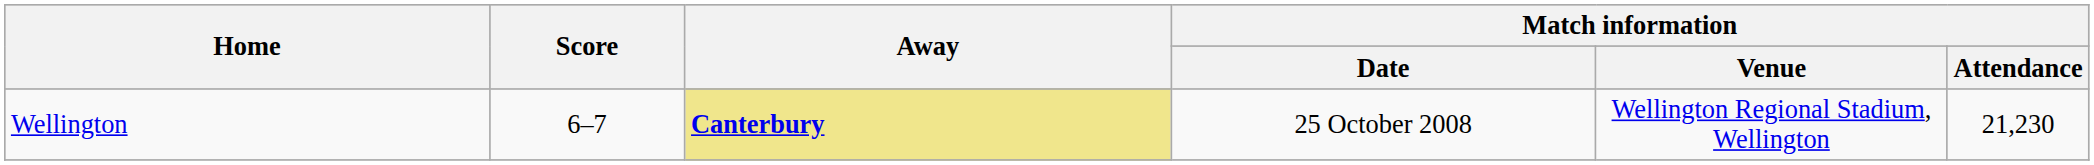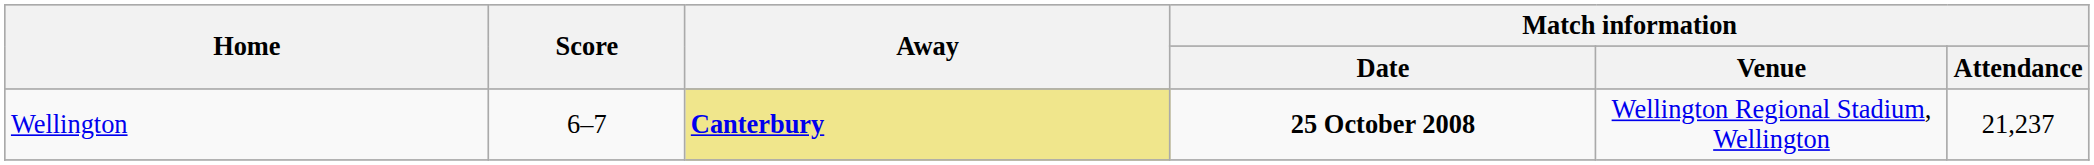 <table class="wikitable" style="text-align:center" width=100%>
 <tr>
 <th rowspan=2 width=25%>Home</th>
 <th rowspan=2 width=10%>Score</th>
 <th rowspan=2 width=25%>Away</th>
 <th colspan=6>Match information</th>
 </tr>
 <tr>
 <th width=22%>Date</th>
 <th width=22%>Venue</th>
 <th width=22%>Attendance</th>
 </tr>
 <tr>
 <td style="text-align:left"><a href='#'>Wellington</a></td>
 <td>6–7</td>
 <td style="background: khaki; text-align:left"><strong><a href='#'>Canterbury</a></strong></td>
-<td>25 October 2008</td>
+<td><strong>25 October 2008</strong></td>
 <td><a href='#'>Wellington Regional Stadium</a>, <a href='#'>Wellington</a></td>
-<td>21,230</td>
+<td>21,237</td>
 </tr>
 </table>
